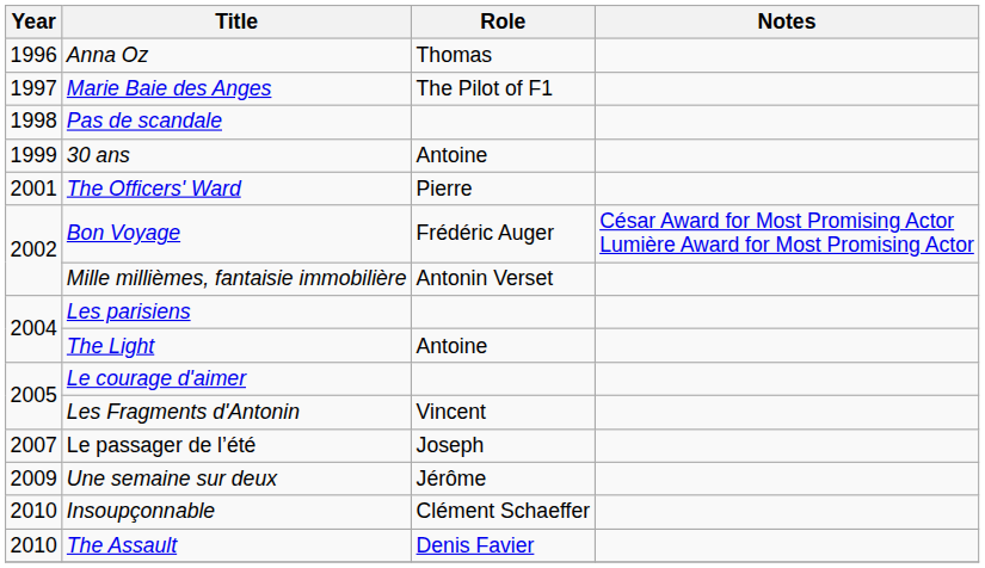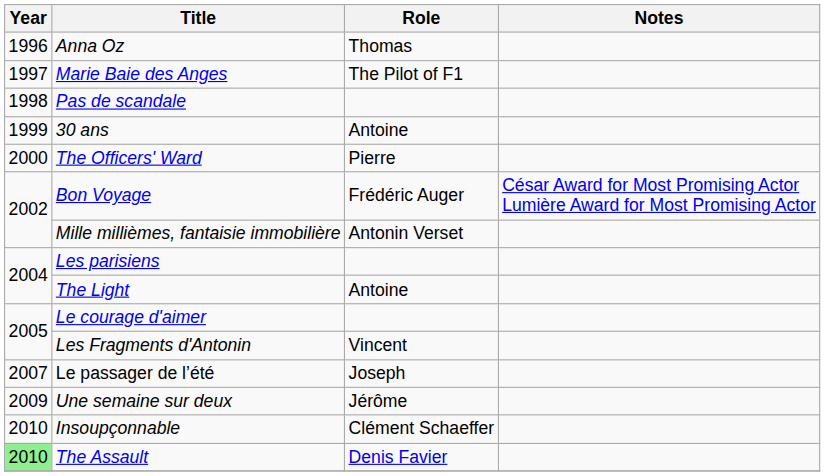 <table class="wikitable sortable">
 <tr>
 <th>Year</th>
 <th>Title</th>
 <th>Role</th>
 <th class="unsortable">Notes</th>
 </tr>
 <tr>
 <td>1996</td>
 <td><em>Anna Oz</em></td>
 <td>Thomas</td>
 <td></td>
 </tr>
 <tr>
 <td>1997</td>
 <td><em><a href='#'>Marie Baie des Anges</a></em></td>
 <td>The Pilot of F1</td>
 <td></td>
 </tr>
 <tr>
 <td>1998</td>
 <td><em><a href='#'>Pas de scandale</a></em></td>
 <td></td>
 <td></td>
 </tr>
 <tr>
 <td>1999</td>
 <td><em>30 ans</em></td>
 <td>Antoine</td>
 <td></td>
 </tr>
 <tr>
-<td>2001</td>
+<td>2000</td>
 <td><em><a href='#'>The Officers' Ward</a></em></td>
 <td>Pierre</td>
 <td></td>
 </tr>
 <tr>
 <td rowspan="2">2002</td>
 <td><em><a href='#'>Bon Voyage</a></em></td>
 <td>Frédéric Auger</td>
 <td><a href='#'>César Award for Most Promising Actor</a><br><a href='#'>Lumière Award for Most Promising Actor</a></td>
 </tr>
 <tr>
 <td><em>Mille millièmes, fantaisie immobilière</em></td>
 <td>Antonin Verset</td>
 <td></td>
 </tr>
 <tr>
 <td rowspan="2">2004</td>
 <td><em><a href='#'>Les parisiens</a></em></td>
 <td></td>
 <td></td>
 </tr>
 <tr>
 <td><em><a href='#'>The Light</a></em></td>
 <td>Antoine</td>
 <td></td>
 </tr>
 <tr>
 <td rowspan="2">2005</td>
 <td><em><a href='#'>Le courage d'aimer</a></em></td>
 <td></td>
 <td></td>
 </tr>
 <tr>
 <td><em>Les Fragments d'Antonin</em></td>
 <td>Vincent</td>
 <td></td>
 </tr>
 <tr>
 <td>2007</td>
 <td>Le passager de l’été</td>
 <td>Joseph</td>
 <td></td>
 </tr>
 <tr>
 <td>2009</td>
 <td><em>Une semaine sur deux</em></td>
 <td>Jérôme</td>
 <td></td>
 </tr>
 <tr>
 <td>2010</td>
 <td><em>Insoupçonnable</em></td>
 <td>Clément Schaeffer</td>
 <td></td>
 </tr>
 <tr>
-<td>2010</td>
+<td style="background: lightgreen;">2010</td>
 <td><em><a href='#'>The Assault</a></em></td>
 <td><a href='#'>Denis Favier</a></td>
 <td></td>
 </tr>
 <tr>
 </tr>
 </table>
